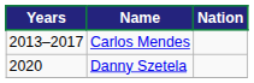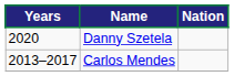 <table class="wikitable sortable">
 <tr>
 <th style="background:#24237d; color:#fff; border:2px solid #0f7f3e;" scope="col">Years</th>
 <th style="background:#24237d; color:#fff; border:2px solid #0f7f3e;" scope="col">Name</th>
 <th style="background:#24237d; color:#fff; border:2px solid #0f7f3e;" scope="col">Nation</th>
 </tr>
 <tr>
+<td>2020</td>
+<td><a href='#'>Danny Szetela</a></td>
+<td></td>
+</tr>
+<tr>
 <td>2013–2017</td>
 <td><a href='#'>Carlos Mendes</a></td>
 <td></td>
 </tr>
 <tr>
-<td>2020</td>
-<td><a href='#'>Danny Szetela</a></td>
-<td></td>
-</tr>
-<tr>
 </tr>
 </table>
